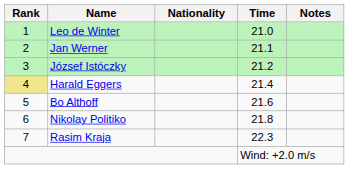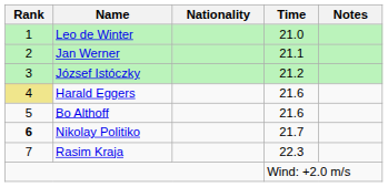 <table class="wikitable sortable" style="text-align:center;width: 55%">
 <tr>
 <th>Rank</th>
 <th>Name</th>
 <th>Nationality</th>
 <th>Time</th>
 <th>Notes</th>
 </tr>
 <tr bgcolor=bbf3bb>
 <td>1</td>
 <td align=left><a href='#'>Leo de Winter</a></td>
 <td align=left></td>
 <td>21.0</td>
 <td></td>
 </tr>
 <tr bgcolor=bbf3bb>
 <td>2</td>
 <td align=left><a href='#'>Jan Werner</a></td>
 <td align=left></td>
 <td>21.1</td>
 <td></td>
 </tr>
 <tr bgcolor=bbf3bb>
 <td>3</td>
 <td align=left><a href='#'>József Istóczky</a></td>
 <td align=left></td>
 <td>21.2</td>
 <td></td>
 </tr>
 <tr>
 <td style="background: khaki;">4</td>
 <td align=left><a href='#'>Harald Eggers</a></td>
 <td align=left></td>
-<td>21.4</td>
+<td>21.6</td>
 <td></td>
 </tr>
 <tr>
 <td>5</td>
 <td align=left><a href='#'>Bo Althoff</a></td>
 <td align=left></td>
 <td>21.6</td>
 <td></td>
 </tr>
 <tr>
-<td>6</td>
+<td><strong>6</strong></td>
 <td align=left><a href='#'>Nikolay Politiko</a></td>
 <td align=left></td>
-<td>21.8</td>
+<td>21.7</td>
 <td></td>
 </tr>
 <tr>
 <td>7</td>
 <td align=left><a href='#'>Rasim Kraja</a></td>
 <td align=left></td>
 <td>22.3</td>
 <td></td>
 </tr>
 <tr class="sortbottom">
 <td colspan="3"></td>
 <td colspan="2" style="text-align:left;">Wind: +2.0 m/s</td>
 </tr>
 </table>
